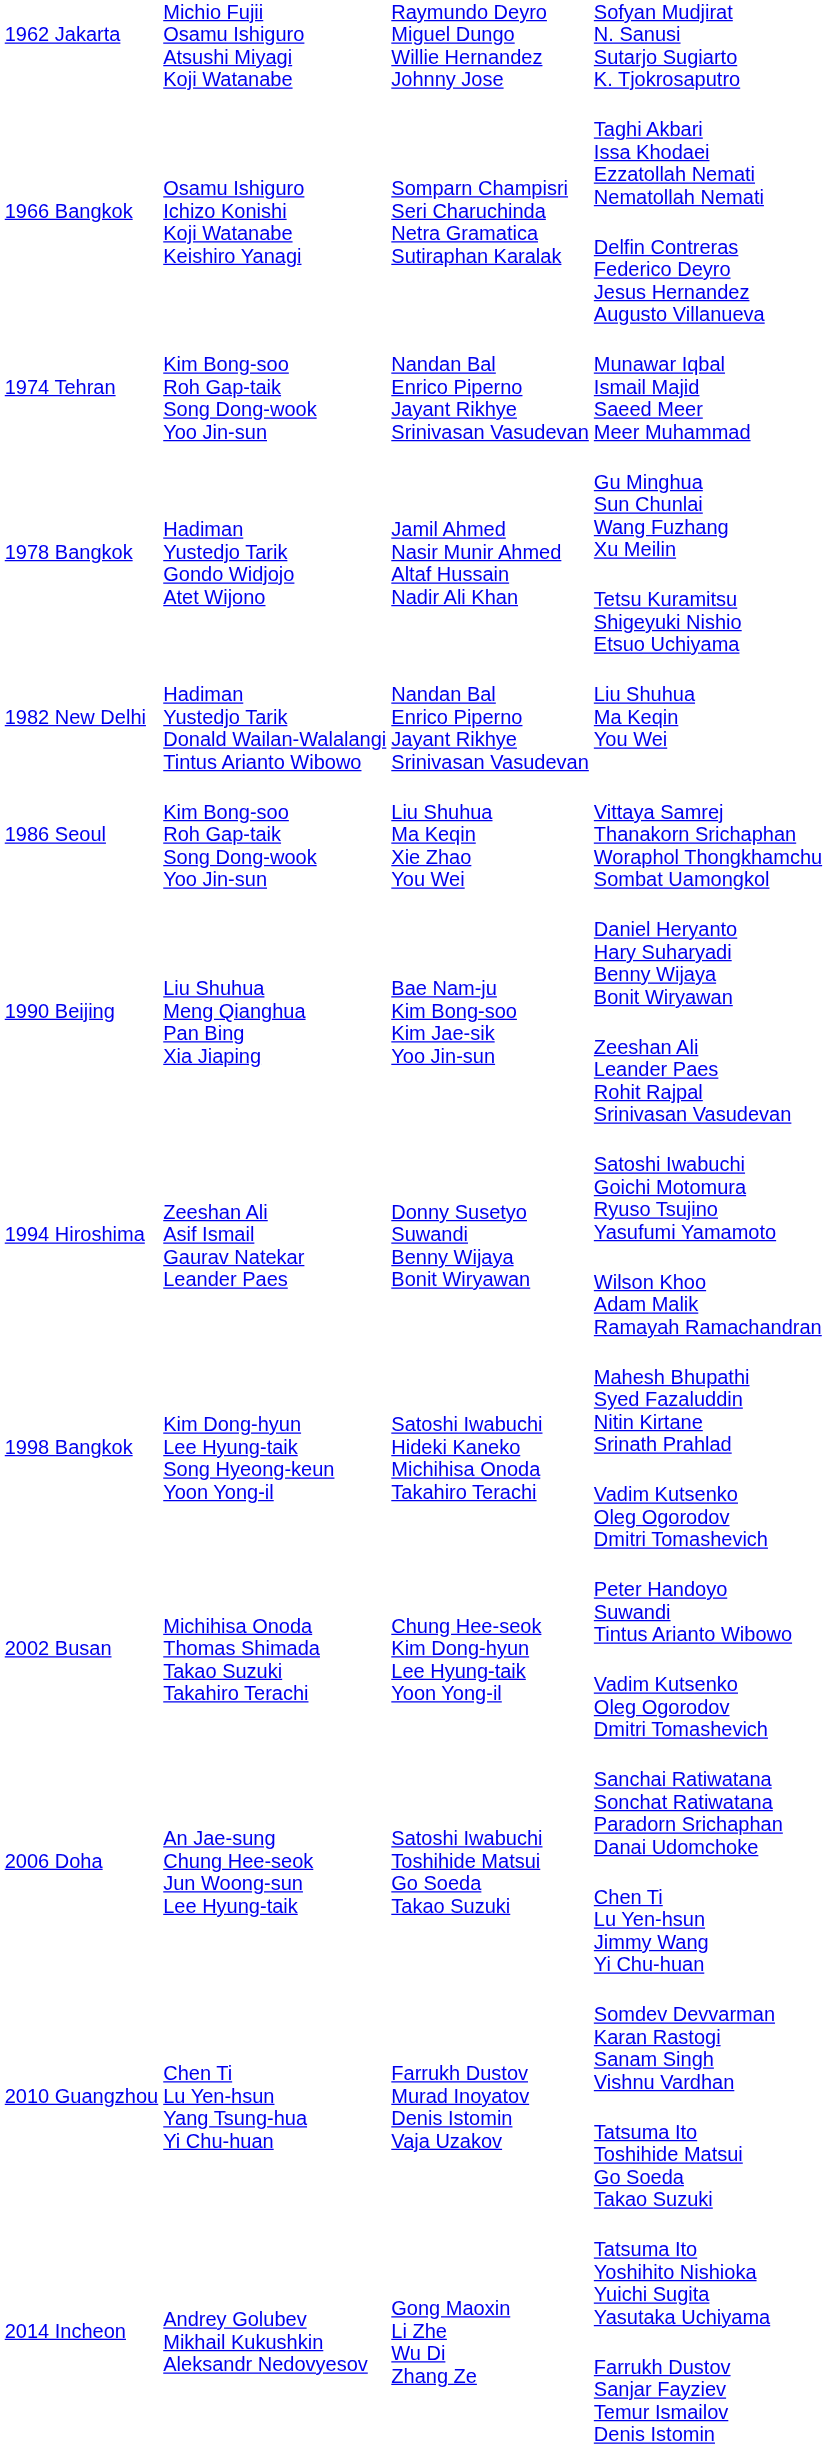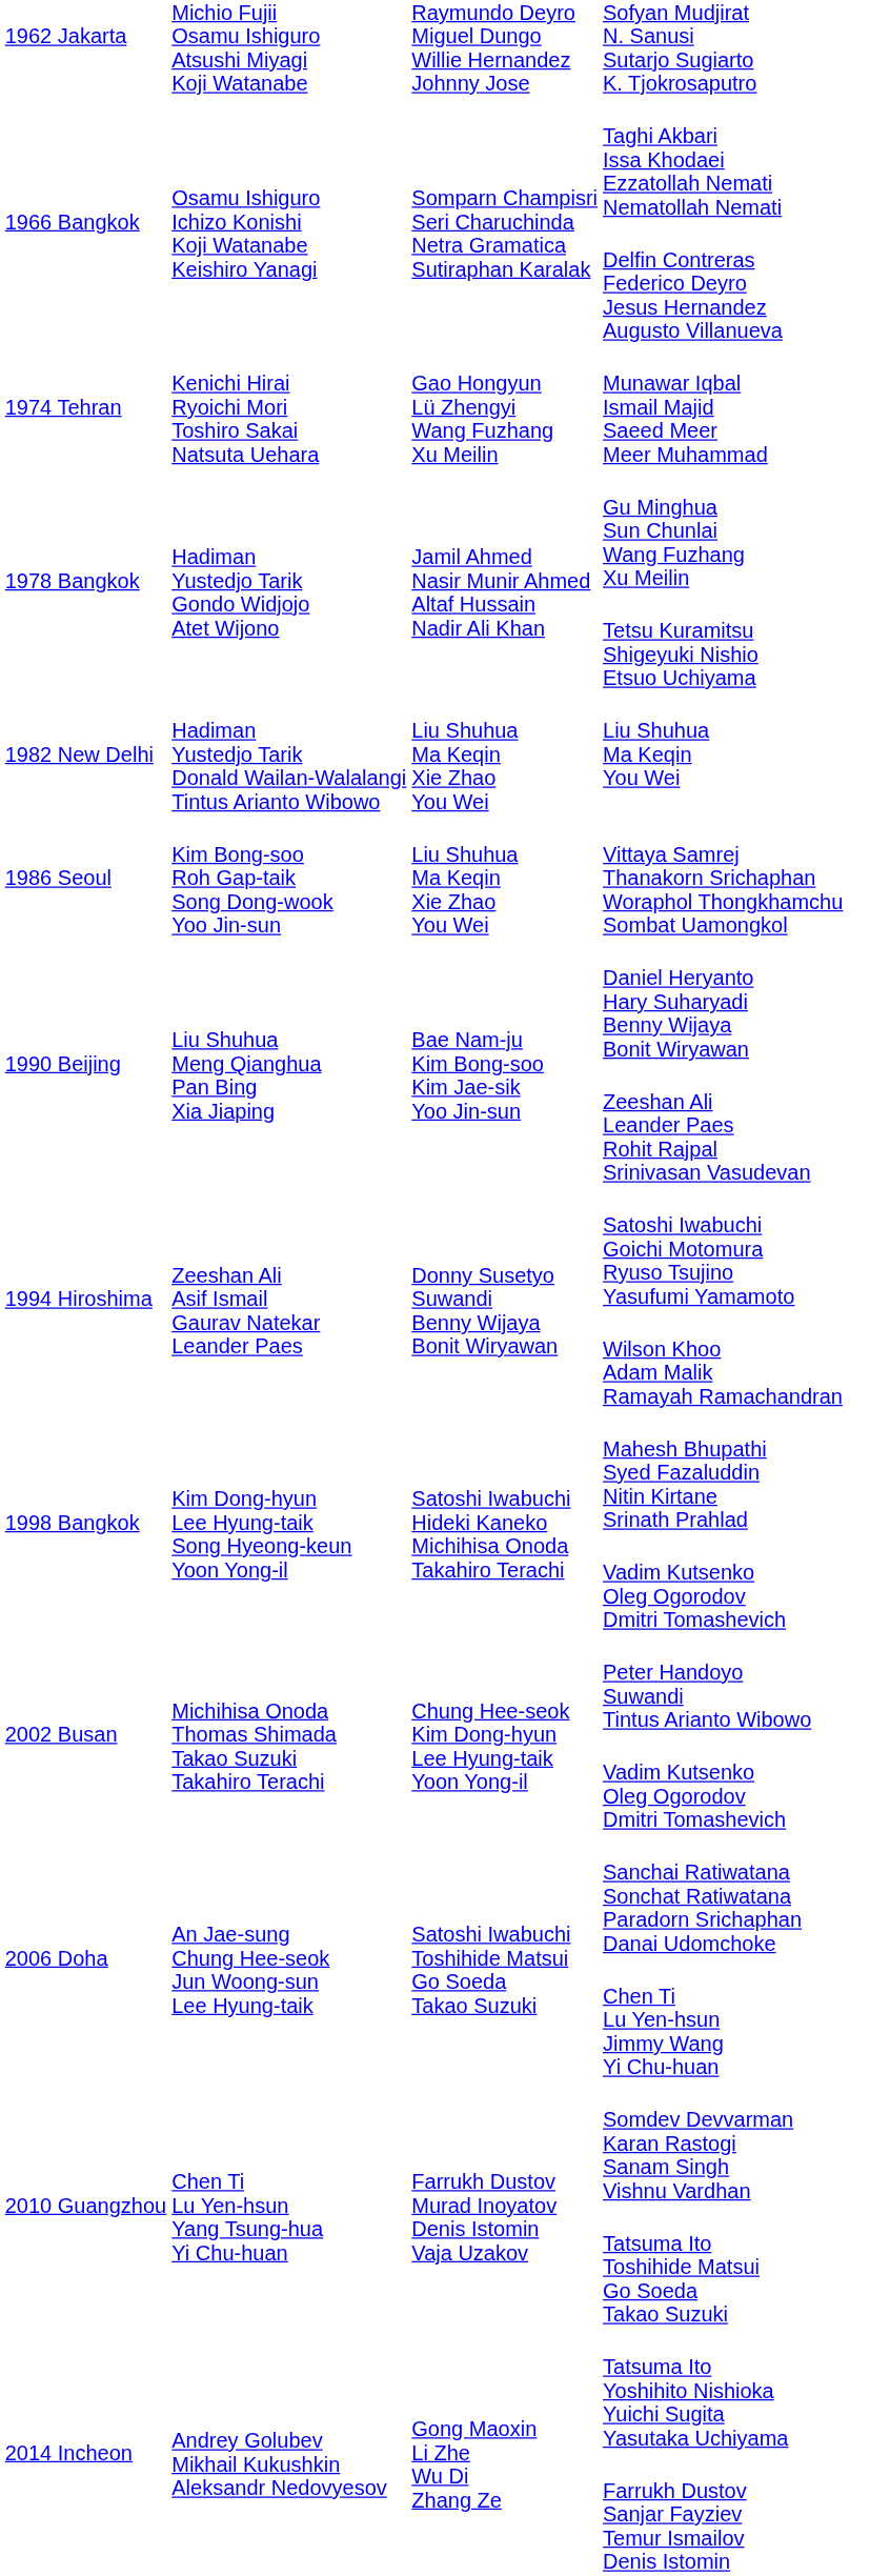 <table>
 <tr>
 <td><a href='#'>1962 Jakarta</a></td>
 <td><br><a href='#'>Michio Fujii</a><br><a href='#'>Osamu Ishiguro</a><br><a href='#'>Atsushi Miyagi</a><br><a href='#'>Koji Watanabe</a></td>
 <td><br><a href='#'>Raymundo Deyro</a><br><a href='#'>Miguel Dungo</a><br><a href='#'>Willie Hernandez</a><br><a href='#'>Johnny Jose</a></td>
 <td><br><a href='#'>Sofyan Mudjirat</a><br><a href='#'>N. Sanusi</a><br><a href='#'>Sutarjo Sugiarto</a><br><a href='#'>K. Tjokrosaputro</a></td>
 </tr>
 <tr>
 <td rowspan=2><a href='#'>1966 Bangkok</a></td>
 <td rowspan=2><br><a href='#'>Osamu Ishiguro</a><br><a href='#'>Ichizo Konishi</a><br><a href='#'>Koji Watanabe</a><br><a href='#'>Keishiro Yanagi</a></td>
 <td rowspan=2><br><a href='#'>Somparn Champisri</a><br><a href='#'>Seri Charuchinda</a><br><a href='#'>Netra Gramatica</a><br><a href='#'>Sutiraphan Karalak</a></td>
 <td><br><a href='#'>Taghi Akbari</a><br><a href='#'>Issa Khodaei</a><br><a href='#'>Ezzatollah Nemati</a><br><a href='#'>Nematollah Nemati</a></td>
 </tr>
 <tr>
 <td><br><a href='#'>Delfin Contreras</a><br><a href='#'>Federico Deyro</a><br><a href='#'>Jesus Hernandez</a><br><a href='#'>Augusto Villanueva</a></td>
 </tr>
 <tr>
 <td><a href='#'>1974 Tehran</a></td>
-<td><br><a href='#'>Kim Bong-soo</a><br><a href='#'>Roh Gap-taik</a><br><a href='#'>Song Dong-wook</a><br><a href='#'>Yoo Jin-sun</a></td>
-<td><br><a href='#'>Nandan Bal</a><br><a href='#'>Enrico Piperno</a><br><a href='#'>Jayant Rikhye</a><br><a href='#'>Srinivasan Vasudevan</a></td>
+<td><br><a href='#'>Kenichi Hirai</a><br><a href='#'>Ryoichi Mori</a><br><a href='#'>Toshiro Sakai</a><br><a href='#'>Natsuta Uehara</a></td>
+<td><br><a href='#'>Gao Hongyun</a><br><a href='#'>Lü Zhengyi</a><br><a href='#'>Wang Fuzhang</a><br><a href='#'>Xu Meilin</a></td>
 <td><br><a href='#'>Munawar Iqbal</a><br><a href='#'>Ismail Majid</a><br><a href='#'>Saeed Meer</a><br><a href='#'>Meer Muhammad</a></td>
 </tr>
 <tr>
 <td rowspan=2><a href='#'>1978 Bangkok</a></td>
 <td rowspan=2><br><a href='#'>Hadiman</a><br><a href='#'>Yustedjo Tarik</a><br><a href='#'>Gondo Widjojo</a><br><a href='#'>Atet Wijono</a></td>
 <td rowspan=2><br><a href='#'>Jamil Ahmed</a><br><a href='#'>Nasir Munir Ahmed</a><br><a href='#'>Altaf Hussain</a><br><a href='#'>Nadir Ali Khan</a></td>
 <td><br><a href='#'>Gu Minghua</a><br><a href='#'>Sun Chunlai</a><br><a href='#'>Wang Fuzhang</a><br><a href='#'>Xu Meilin</a></td>
 </tr>
 <tr>
 <td><br><a href='#'>Tetsu Kuramitsu</a><br><a href='#'>Shigeyuki Nishio</a><br><a href='#'>Etsuo Uchiyama</a></td>
 </tr>
 <tr>
 <td><a href='#'>1982 New Delhi</a></td>
 <td><br><a href='#'>Hadiman</a><br><a href='#'>Yustedjo Tarik</a><br><a href='#'>Donald Wailan-Walalangi</a><br><a href='#'>Tintus Arianto Wibowo</a></td>
-<td><br><a href='#'>Nandan Bal</a><br><a href='#'>Enrico Piperno</a><br><a href='#'>Jayant Rikhye</a><br><a href='#'>Srinivasan Vasudevan</a></td>
+<td><br><a href='#'>Liu Shuhua</a><br><a href='#'>Ma Keqin</a><br><a href='#'>Xie Zhao</a><br><a href='#'>You Wei</a></td>
 <td valign=top><br><a href='#'>Liu Shuhua</a><br><a href='#'>Ma Keqin</a><br><a href='#'>You Wei</a></td>
 </tr>
 <tr>
 <td><a href='#'>1986 Seoul</a></td>
 <td><br><a href='#'>Kim Bong-soo</a><br><a href='#'>Roh Gap-taik</a><br><a href='#'>Song Dong-wook</a><br><a href='#'>Yoo Jin-sun</a></td>
 <td><br><a href='#'>Liu Shuhua</a><br><a href='#'>Ma Keqin</a><br><a href='#'>Xie Zhao</a><br><a href='#'>You Wei</a></td>
 <td><br><a href='#'>Vittaya Samrej</a><br><a href='#'>Thanakorn Srichaphan</a><br><a href='#'>Woraphol Thongkhamchu</a><br><a href='#'>Sombat Uamongkol</a></td>
 </tr>
 <tr>
 <td rowspan=2><a href='#'>1990 Beijing</a></td>
 <td rowspan=2><br><a href='#'>Liu Shuhua</a><br><a href='#'>Meng Qianghua</a><br><a href='#'>Pan Bing</a><br><a href='#'>Xia Jiaping</a></td>
 <td rowspan=2><br><a href='#'>Bae Nam-ju</a><br><a href='#'>Kim Bong-soo</a><br><a href='#'>Kim Jae-sik</a><br><a href='#'>Yoo Jin-sun</a></td>
 <td><br><a href='#'>Daniel Heryanto</a><br><a href='#'>Hary Suharyadi</a><br><a href='#'>Benny Wijaya</a><br><a href='#'>Bonit Wiryawan</a></td>
 </tr>
 <tr>
 <td><br><a href='#'>Zeeshan Ali</a><br><a href='#'>Leander Paes</a><br><a href='#'>Rohit Rajpal</a><br><a href='#'>Srinivasan Vasudevan</a></td>
 </tr>
 <tr>
 <td rowspan=2><a href='#'>1994 Hiroshima</a></td>
 <td rowspan=2><br><a href='#'>Zeeshan Ali</a><br><a href='#'>Asif Ismail</a><br><a href='#'>Gaurav Natekar</a><br><a href='#'>Leander Paes</a></td>
 <td rowspan=2><br><a href='#'>Donny Susetyo</a><br><a href='#'>Suwandi</a><br><a href='#'>Benny Wijaya</a><br><a href='#'>Bonit Wiryawan</a></td>
 <td><br><a href='#'>Satoshi Iwabuchi</a><br><a href='#'>Goichi Motomura</a><br><a href='#'>Ryuso Tsujino</a><br><a href='#'>Yasufumi Yamamoto</a></td>
 </tr>
 <tr>
 <td><br><a href='#'>Wilson Khoo</a><br><a href='#'>Adam Malik</a><br><a href='#'>Ramayah Ramachandran</a></td>
 </tr>
 <tr>
 <td rowspan=2><a href='#'>1998 Bangkok</a></td>
 <td rowspan=2><br><a href='#'>Kim Dong-hyun</a><br><a href='#'>Lee Hyung-taik</a><br><a href='#'>Song Hyeong-keun</a><br><a href='#'>Yoon Yong-il</a></td>
 <td rowspan=2><br><a href='#'>Satoshi Iwabuchi</a><br><a href='#'>Hideki Kaneko</a><br><a href='#'>Michihisa Onoda</a><br><a href='#'>Takahiro Terachi</a></td>
 <td><br><a href='#'>Mahesh Bhupathi</a><br><a href='#'>Syed Fazaluddin</a><br><a href='#'>Nitin Kirtane</a><br><a href='#'>Srinath Prahlad</a></td>
 </tr>
 <tr>
 <td><br><a href='#'>Vadim Kutsenko</a><br><a href='#'>Oleg Ogorodov</a><br><a href='#'>Dmitri Tomashevich</a></td>
 </tr>
 <tr>
 <td rowspan=2><a href='#'>2002 Busan</a></td>
 <td rowspan=2><br><a href='#'>Michihisa Onoda</a><br><a href='#'>Thomas Shimada</a><br><a href='#'>Takao Suzuki</a><br><a href='#'>Takahiro Terachi</a></td>
 <td rowspan=2><br><a href='#'>Chung Hee-seok</a><br><a href='#'>Kim Dong-hyun</a><br><a href='#'>Lee Hyung-taik</a><br><a href='#'>Yoon Yong-il</a></td>
 <td><br><a href='#'>Peter Handoyo</a><br><a href='#'>Suwandi</a><br><a href='#'>Tintus Arianto Wibowo</a></td>
 </tr>
 <tr>
 <td><br><a href='#'>Vadim Kutsenko</a><br><a href='#'>Oleg Ogorodov</a><br><a href='#'>Dmitri Tomashevich</a></td>
 </tr>
 <tr>
 <td rowspan=2><a href='#'>2006 Doha</a></td>
 <td rowspan=2><br><a href='#'>An Jae-sung</a><br><a href='#'>Chung Hee-seok</a><br><a href='#'>Jun Woong-sun</a><br><a href='#'>Lee Hyung-taik</a></td>
 <td rowspan=2><br><a href='#'>Satoshi Iwabuchi</a><br><a href='#'>Toshihide Matsui</a><br><a href='#'>Go Soeda</a><br><a href='#'>Takao Suzuki</a></td>
 <td><br><a href='#'>Sanchai Ratiwatana</a><br><a href='#'>Sonchat Ratiwatana</a><br><a href='#'>Paradorn Srichaphan</a><br><a href='#'>Danai Udomchoke</a></td>
 </tr>
 <tr>
 <td><br><a href='#'>Chen Ti</a><br><a href='#'>Lu Yen-hsun</a><br><a href='#'>Jimmy Wang</a><br><a href='#'>Yi Chu-huan</a></td>
 </tr>
 <tr>
 <td rowspan=2><a href='#'>2010 Guangzhou</a></td>
 <td rowspan=2><br><a href='#'>Chen Ti</a><br><a href='#'>Lu Yen-hsun</a><br><a href='#'>Yang Tsung-hua</a><br><a href='#'>Yi Chu-huan</a></td>
 <td rowspan=2><br><a href='#'>Farrukh Dustov</a><br><a href='#'>Murad Inoyatov</a><br><a href='#'>Denis Istomin</a><br><a href='#'>Vaja Uzakov</a></td>
 <td><br><a href='#'>Somdev Devvarman</a><br><a href='#'>Karan Rastogi</a><br><a href='#'>Sanam Singh</a><br><a href='#'>Vishnu Vardhan</a></td>
 </tr>
 <tr>
 <td><br><a href='#'>Tatsuma Ito</a><br><a href='#'>Toshihide Matsui</a><br><a href='#'>Go Soeda</a><br><a href='#'>Takao Suzuki</a></td>
 </tr>
 <tr>
 <td rowspan=2><a href='#'>2014 Incheon</a></td>
 <td rowspan=2><br><a href='#'>Andrey Golubev</a><br><a href='#'>Mikhail Kukushkin</a><br><a href='#'>Aleksandr Nedovyesov</a></td>
 <td rowspan=2><br><a href='#'>Gong Maoxin</a><br><a href='#'>Li Zhe</a><br><a href='#'>Wu Di</a><br><a href='#'>Zhang Ze</a></td>
 <td><br><a href='#'>Tatsuma Ito</a><br><a href='#'>Yoshihito Nishioka</a><br><a href='#'>Yuichi Sugita</a><br><a href='#'>Yasutaka Uchiyama</a></td>
 </tr>
 <tr>
 <td><br><a href='#'>Farrukh Dustov</a><br><a href='#'>Sanjar Fayziev</a><br><a href='#'>Temur Ismailov</a><br><a href='#'>Denis Istomin</a></td>
 </tr>
 </table>
